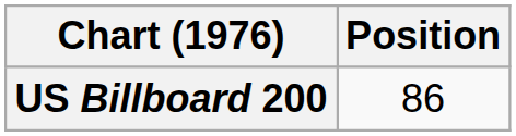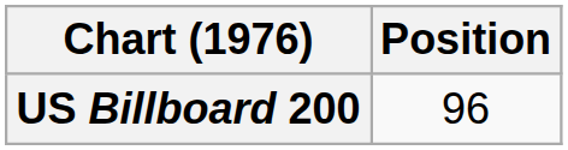 <table class="wikitable plainrowheaders" style="text-align:center">
 <tr>
 <th scope="col">Chart (1976)</th>
 <th scope="col">Position</th>
 </tr>
 <tr>
 <th scope="row">US <em>Billboard</em> 200</th>
-<td>86</td>
+<td>96</td>
 </tr>
 </table>
